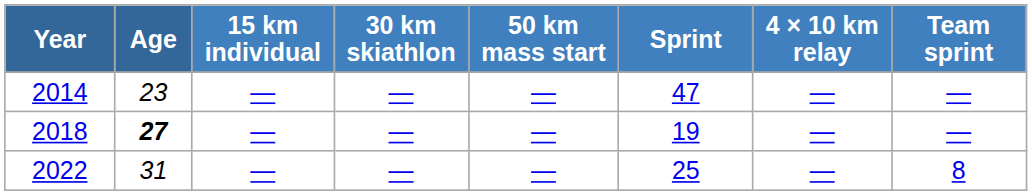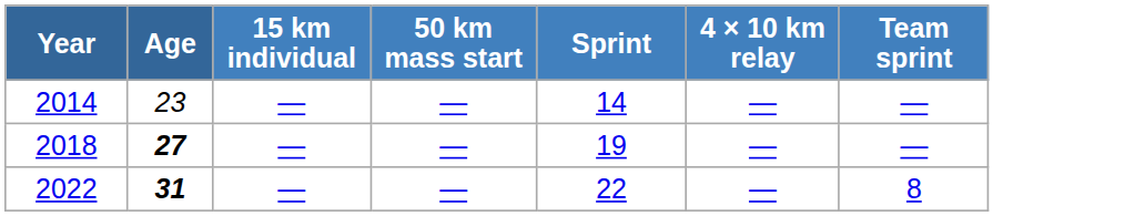 <table class="wikitable" style="font-size:95%; text-align:center; border:grey solid 1px; border-collapse:collapse; background:#ffffff;">
 <tr>
 <th style="background-color:#369; color:white; width:60px;"> Year </th>
 <th style="background-color:#369; color:white; width:40px;"> Age </th>
 <th style="background-color:#4180be; color:white; width:75px;"> 15 km <br> individual </th>
-<th style="background-color:#4180be; color:white; width:75px;"> 30 km <br> skiathlon </th>
 <th style="background-color:#4180be; color:white; width:75px;"> 50 km <br> mass start </th>
 <th style="background-color:#4180be; color:white; width:75px;"> Sprint </th>
 <th style="background-color:#4180be; color:white; width:75px;"> 4 × 10 km <br> relay </th>
 <th style="background-color:#4180be; color:white; width:75px;"> Team <br> sprint </th>
 </tr>
 <tr>
 <td><a href='#'>2014</a></td>
 <td><em>23</em></td>
 <td><a href='#'>—</a></td>
 <td><a href='#'>—</a></td>
-<td><a href='#'>—</a></td>
-<td><a href='#'>47</a></td>
+<td><a href='#'>14</a></td>
 <td><a href='#'>—</a></td>
 <td><a href='#'>—</a></td>
 </tr>
 <tr>
 <td><a href='#'>2018</a></td>
 <td><strong><em>27</em></strong></td>
 <td><a href='#'>—</a></td>
 <td><a href='#'>—</a></td>
-<td><a href='#'>—</a></td>
 <td><a href='#'>19</a></td>
 <td><a href='#'>—</a></td>
 <td><a href='#'>—</a></td>
 </tr>
 <tr>
 <td><a href='#'>2022</a></td>
-<td><em>31</em></td>
+<td><strong><em>31</em></strong></td>
 <td><a href='#'>—</a></td>
 <td><a href='#'>—</a></td>
-<td><a href='#'>—</a></td>
-<td><a href='#'>25</a></td>
+<td><a href='#'>22</a></td>
 <td><a href='#'>—</a></td>
 <td><a href='#'>8</a></td>
 </tr>
 </table>
